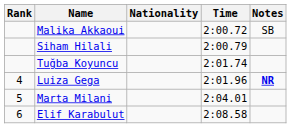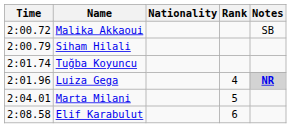 <table class="wikitable sortable" style="text-align:center">
 <tr>
-<th>Rank</th>
+<th>Time</th>
 <th>Name</th>
 <th>Nationality</th>
-<th>Time</th>
+<th>Rank</th>
 <th>Notes</th>
 </tr>
 <tr>
-<td></td>
+<td>2:00.72</td>
 <td align="left"><a href='#'>Malika Akkaoui</a></td>
 <td align="left"></td>
-<td>2:00.72</td>
+<td></td>
 <td>SB</td>
 </tr>
 <tr>
-<td></td>
+<td>2:00.79</td>
 <td align="left"><a href='#'>Siham Hilali</a></td>
 <td align="left"></td>
-<td>2:00.79</td>
+<td></td>
 <td></td>
 </tr>
 <tr>
-<td></td>
+<td>2:01.74</td>
 <td align="left"><a href='#'>Tuğba Koyuncu</a></td>
 <td align="left"></td>
-<td>2:01.74</td>
+<td></td>
 <td></td>
 </tr>
 <tr>
-<td>4</td>
+<td>2:01.96</td>
 <td align="left"><a href='#'>Luiza Gega</a></td>
 <td align="left"></td>
-<td>2:01.96</td>
-<td><strong><a href='#'>NR</a></strong></td>
+<td>4</td>
+<td style="background: lightgrey;"><strong><a href='#'>NR</a></strong></td>
 </tr>
 <tr>
-<td>5</td>
+<td>2:04.01</td>
 <td align="left"><a href='#'>Marta Milani</a></td>
 <td align="left"></td>
-<td>2:04.01</td>
+<td>5</td>
 <td></td>
 </tr>
 <tr>
-<td>6</td>
+<td>2:08.58</td>
 <td align="left"><a href='#'>Elif Karabulut</a></td>
 <td align="left"></td>
-<td>2:08.58</td>
+<td>6</td>
 <td></td>
 </tr>
 </table>
